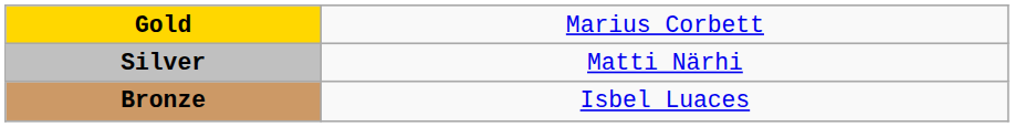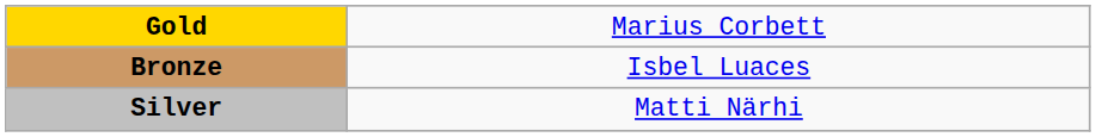 <table class="wikitable" style="text-align:center; " width="35%">
 <tr>
 <td bgcolor="gold"><strong>Gold</strong></td>
 <td><a href='#'>Marius Corbett</a><br>  <small><em></em></small></td>
 </tr>
 <tr>
+<td bgcolor="CC9966"><strong>Bronze</strong></td>
+<td><a href='#'>Isbel Luaces</a><br>  <small><em></em></small></td>
+</tr>
+<tr>
 <td bgcolor="silver"><strong>Silver</strong></td>
 <td><a href='#'>Matti Närhi</a><br>  <small><em></em></small></td>
 </tr>
-<tr>
-<td bgcolor="CC9966"><strong>Bronze</strong></td>
-<td><a href='#'>Isbel Luaces</a><br>  <small><em></em></small></td>
-</tr>
 </table>
